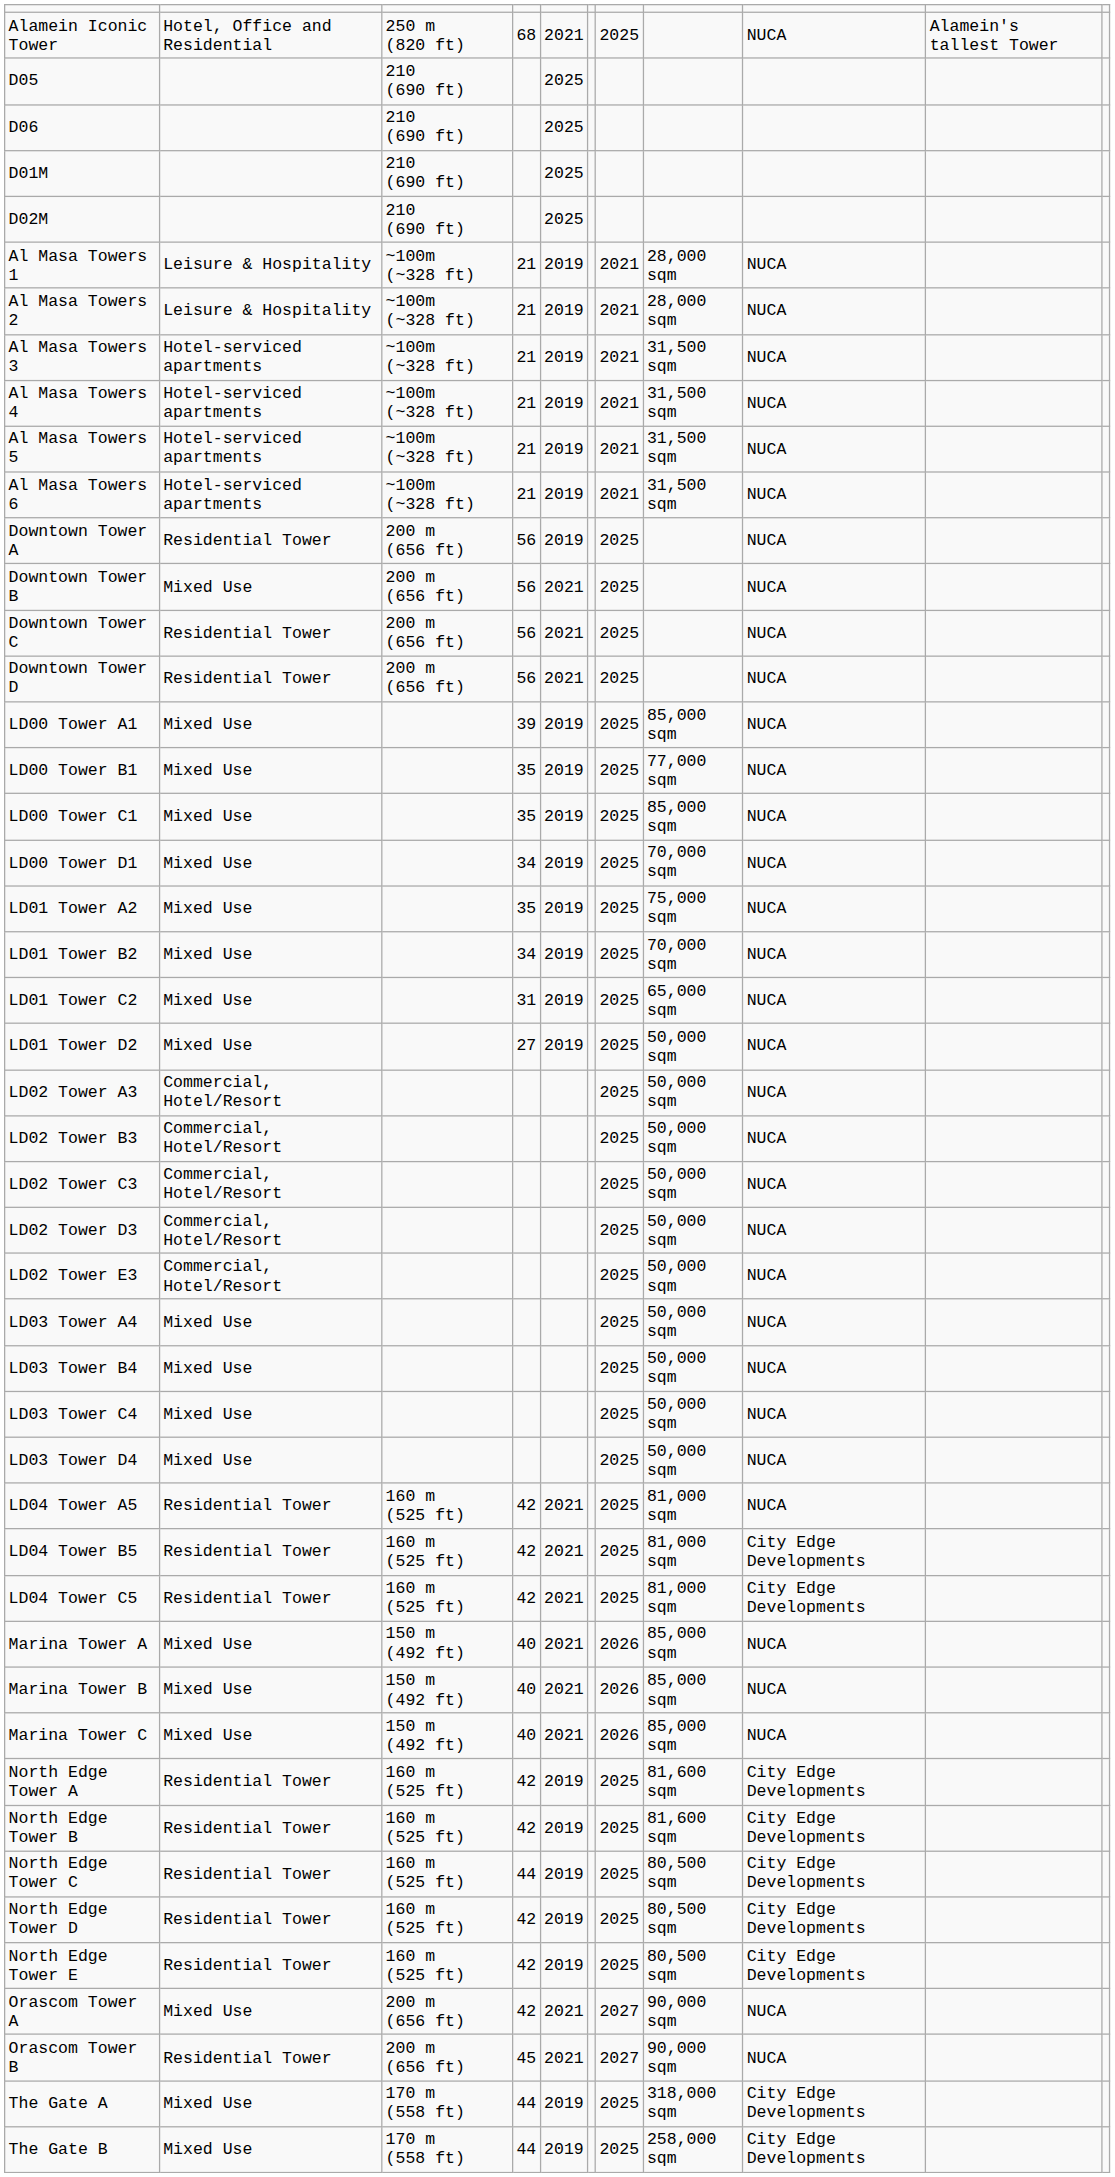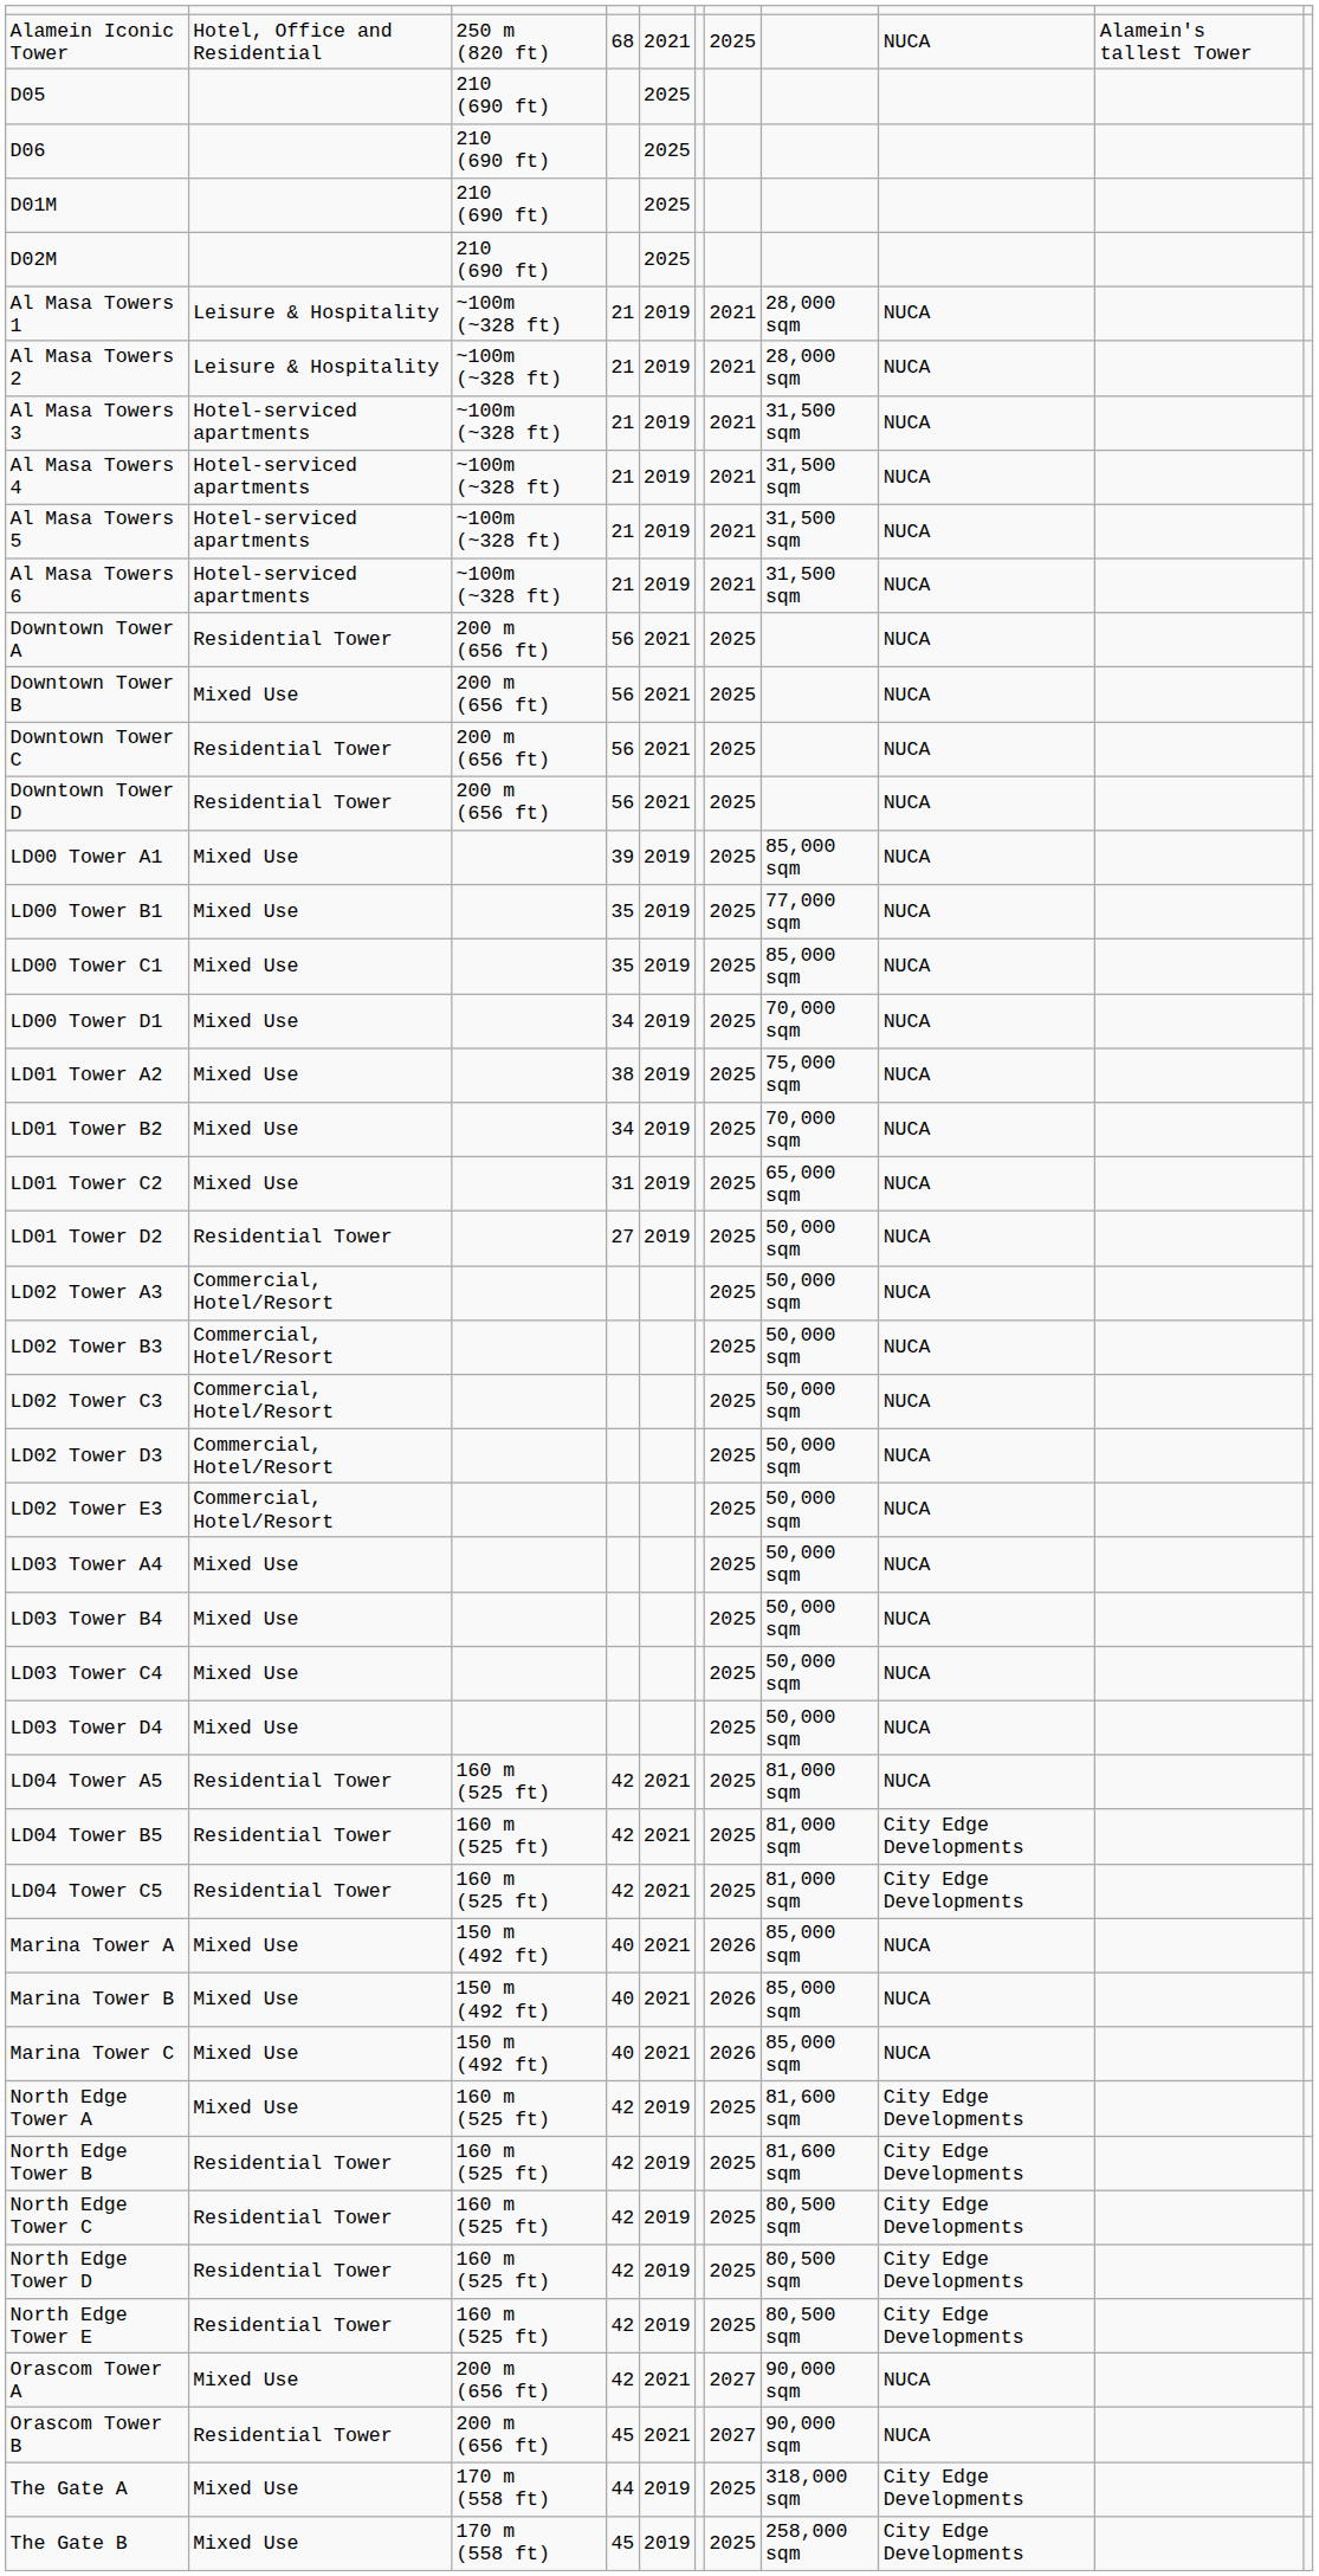 <table class="wikitable sortable">
 <tr>
 <td></td>
 <td></td>
 <td></td>
 <td></td>
 <td></td>
 <td></td>
 <td></td>
 <td></td>
 <td></td>
 <td></td>
 <td></td>
 </tr>
 <tr>
 <td>Alamein Iconic Tower</td>
 <td>Hotel, Office and Residential</td>
 <td>250 m (820 ft)</td>
 <td>68</td>
 <td>2021</td>
 <td></td>
 <td>2025</td>
 <td></td>
 <td>NUCA</td>
 <td>Alamein's tallest Tower</td>
 <td></td>
 </tr>
 <tr>
 <td>D05</td>
 <td></td>
 <td>210<br>(690 ft)</td>
 <td></td>
 <td>2025</td>
 <td></td>
 <td></td>
 <td></td>
 <td></td>
 <td></td>
 <td></td>
 </tr>
 <tr>
 <td>D06</td>
 <td></td>
 <td>210<br>(690 ft)</td>
 <td></td>
 <td>2025</td>
 <td></td>
 <td></td>
 <td></td>
 <td></td>
 <td></td>
 <td></td>
 </tr>
 <tr>
 <td>D01M</td>
 <td></td>
 <td>210<br>(690 ft)</td>
 <td></td>
 <td>2025</td>
 <td></td>
 <td></td>
 <td></td>
 <td></td>
 <td></td>
 <td></td>
 </tr>
 <tr>
 <td>D02M</td>
 <td></td>
 <td>210<br>(690 ft)</td>
 <td></td>
 <td>2025</td>
 <td></td>
 <td></td>
 <td></td>
 <td></td>
 <td></td>
 <td></td>
 </tr>
 <tr>
 <td>Al Masa Towers 1 </td>
 <td>Leisure & Hospitality</td>
 <td>~100m (~328 ft)</td>
 <td>21</td>
 <td>2019</td>
 <td></td>
 <td>2021</td>
 <td>28,000 sqm</td>
 <td>NUCA</td>
 <td></td>
 <td></td>
 </tr>
 <tr>
 <td>Al Masa Towers 2 </td>
 <td>Leisure & Hospitality</td>
 <td>~100m (~328 ft)</td>
 <td>21</td>
 <td>2019</td>
 <td></td>
 <td>2021</td>
 <td>28,000 sqm</td>
 <td>NUCA</td>
 <td></td>
 <td></td>
 </tr>
 <tr>
 <td>Al Masa Towers 3</td>
 <td>Hotel-serviced apartments</td>
 <td>~100m (~328 ft)</td>
 <td>21</td>
 <td>2019</td>
 <td></td>
 <td>2021</td>
 <td>31,500 sqm</td>
 <td>NUCA</td>
 <td></td>
 <td></td>
 </tr>
 <tr>
 <td>Al Masa Towers 4 </td>
 <td>Hotel-serviced apartments</td>
 <td>~100m (~328 ft)</td>
 <td>21</td>
 <td>2019</td>
 <td></td>
 <td>2021</td>
 <td>31,500 sqm</td>
 <td>NUCA</td>
 <td></td>
 <td></td>
 </tr>
 <tr>
 <td>Al Masa Towers 5 </td>
 <td>Hotel-serviced apartments</td>
 <td>~100m (~328 ft)</td>
 <td>21</td>
 <td>2019</td>
 <td></td>
 <td>2021</td>
 <td>31,500 sqm</td>
 <td>NUCA</td>
 <td></td>
 <td></td>
 </tr>
 <tr>
 <td>Al Masa Towers 6 </td>
 <td>Hotel-serviced apartments</td>
 <td>~100m (~328 ft)</td>
 <td>21</td>
 <td>2019</td>
 <td></td>
 <td>2021</td>
 <td>31,500 sqm</td>
 <td>NUCA</td>
 <td></td>
 <td></td>
 </tr>
 <tr>
 <td>Downtown Tower A</td>
 <td>Residential Tower</td>
 <td>200 m (656 ft)</td>
 <td>56</td>
-<td>2019</td>
+<td>2021</td>
 <td></td>
 <td>2025</td>
 <td></td>
 <td>NUCA</td>
 <td></td>
 <td></td>
 </tr>
 <tr>
 <td>Downtown Tower B</td>
 <td>Mixed Use</td>
 <td>200 m (656 ft)</td>
 <td>56</td>
 <td>2021</td>
 <td></td>
 <td>2025</td>
 <td></td>
 <td>NUCA</td>
 <td></td>
 <td></td>
 </tr>
 <tr>
 <td>Downtown Tower C</td>
 <td>Residential Tower</td>
 <td>200 m (656 ft)</td>
 <td>56</td>
 <td>2021</td>
 <td></td>
 <td>2025</td>
 <td></td>
 <td>NUCA</td>
 <td></td>
 <td></td>
 </tr>
 <tr>
 <td>Downtown Tower D</td>
 <td>Residential Tower</td>
 <td>200 m (656 ft)</td>
 <td>56</td>
 <td>2021</td>
 <td></td>
 <td>2025</td>
 <td></td>
 <td>NUCA</td>
 <td></td>
 <td></td>
 </tr>
 <tr>
 <td>LD00 Tower A1 </td>
 <td>Mixed Use</td>
 <td></td>
 <td>39</td>
 <td>2019</td>
 <td></td>
 <td>2025</td>
 <td>85,000 sqm</td>
 <td>NUCA</td>
 <td></td>
 <td></td>
 </tr>
 <tr>
 <td>LD00 Tower B1 </td>
 <td>Mixed Use</td>
 <td></td>
 <td>35</td>
 <td>2019</td>
 <td></td>
 <td>2025</td>
 <td>77,000 sqm</td>
 <td>NUCA</td>
 <td></td>
 <td></td>
 </tr>
 <tr>
 <td>LD00 Tower C1 </td>
 <td>Mixed Use</td>
 <td></td>
 <td>35</td>
 <td>2019</td>
 <td></td>
 <td>2025</td>
 <td>85,000 sqm</td>
 <td>NUCA</td>
 <td></td>
 <td></td>
 </tr>
 <tr>
 <td>LD00 Tower D1 </td>
 <td>Mixed Use</td>
 <td></td>
 <td>34</td>
 <td>2019</td>
 <td></td>
 <td>2025</td>
 <td>70,000 sqm</td>
 <td>NUCA</td>
 <td></td>
 <td></td>
 </tr>
 <tr>
 <td>LD01 Tower A2 </td>
 <td>Mixed Use</td>
 <td></td>
-<td>35</td>
+<td>38</td>
 <td>2019</td>
 <td></td>
 <td>2025</td>
 <td>75,000 sqm</td>
 <td>NUCA</td>
 <td></td>
 <td></td>
 </tr>
 <tr>
 <td>LD01 Tower B2 </td>
 <td>Mixed Use</td>
 <td></td>
 <td>34</td>
 <td>2019</td>
 <td></td>
 <td>2025</td>
 <td>70,000 sqm</td>
 <td>NUCA</td>
 <td></td>
 <td></td>
 </tr>
 <tr>
 <td>LD01 Tower C2 </td>
 <td>Mixed Use</td>
 <td></td>
 <td>31</td>
 <td>2019</td>
 <td></td>
 <td>2025</td>
 <td>65,000 sqm</td>
 <td>NUCA</td>
 <td></td>
 <td></td>
 </tr>
 <tr>
 <td>LD01 Tower D2 </td>
-<td>Mixed Use</td>
+<td>Residential Tower</td>
 <td></td>
 <td>27</td>
 <td>2019</td>
 <td></td>
 <td>2025</td>
 <td>50,000 sqm</td>
 <td>NUCA</td>
 <td></td>
 <td></td>
 </tr>
 <tr>
 <td>LD02 Tower A3 </td>
 <td>Commercial, Hotel/Resort</td>
 <td></td>
 <td></td>
 <td></td>
 <td></td>
 <td>2025</td>
 <td>50,000 sqm</td>
 <td>NUCA</td>
 <td></td>
 <td></td>
 </tr>
 <tr>
 <td>LD02 Tower B3 </td>
 <td>Commercial, Hotel/Resort</td>
 <td></td>
 <td></td>
 <td></td>
 <td></td>
 <td>2025</td>
 <td>50,000 sqm</td>
 <td>NUCA</td>
 <td></td>
 <td></td>
 </tr>
 <tr>
 <td>LD02 Tower C3 </td>
 <td>Commercial, Hotel/Resort</td>
 <td></td>
 <td></td>
 <td></td>
 <td></td>
 <td>2025</td>
 <td>50,000 sqm</td>
 <td>NUCA</td>
 <td></td>
 <td></td>
 </tr>
 <tr>
 <td>LD02 Tower D3 </td>
 <td>Commercial, Hotel/Resort</td>
 <td></td>
 <td></td>
 <td></td>
 <td></td>
 <td>2025</td>
 <td>50,000 sqm</td>
 <td>NUCA</td>
 <td></td>
 <td></td>
 </tr>
 <tr>
 <td>LD02 Tower E3 </td>
 <td>Commercial, Hotel/Resort</td>
 <td></td>
 <td></td>
 <td></td>
 <td></td>
 <td>2025</td>
 <td>50,000 sqm</td>
 <td>NUCA</td>
 <td></td>
 <td></td>
 </tr>
 <tr>
 <td>LD03 Tower A4 </td>
 <td>Mixed Use</td>
 <td></td>
 <td></td>
 <td></td>
 <td></td>
 <td>2025</td>
 <td>50,000 sqm</td>
 <td>NUCA</td>
 <td></td>
 <td></td>
 </tr>
 <tr>
 <td>LD03 Tower B4 </td>
 <td>Mixed Use</td>
 <td></td>
 <td></td>
 <td></td>
 <td></td>
 <td>2025</td>
 <td>50,000 sqm</td>
 <td>NUCA</td>
 <td></td>
 <td></td>
 </tr>
 <tr>
 <td>LD03 Tower C4 </td>
 <td>Mixed Use</td>
 <td></td>
 <td></td>
 <td></td>
 <td></td>
 <td>2025</td>
 <td>50,000 sqm</td>
 <td>NUCA</td>
 <td></td>
 <td></td>
 </tr>
 <tr>
 <td>LD03 Tower D4 </td>
 <td>Mixed Use</td>
 <td></td>
 <td></td>
 <td></td>
 <td></td>
 <td>2025</td>
 <td>50,000 sqm</td>
 <td>NUCA</td>
 <td></td>
 <td></td>
 </tr>
 <tr>
 <td>LD04 Tower A5</td>
 <td>Residential Tower</td>
 <td>160 m (525 ft)</td>
 <td>42</td>
 <td>2021</td>
 <td></td>
 <td>2025</td>
 <td>81,000 sqm</td>
 <td>NUCA</td>
 <td></td>
 <td></td>
 </tr>
 <tr>
 <td>LD04 Tower B5</td>
 <td>Residential Tower</td>
 <td>160 m (525 ft)</td>
 <td>42</td>
 <td>2021</td>
 <td></td>
 <td>2025</td>
 <td>81,000 sqm</td>
 <td>City Edge Developments</td>
 <td></td>
 <td></td>
 </tr>
 <tr>
 <td>LD04 Tower C5</td>
 <td>Residential Tower</td>
 <td>160 m (525 ft)</td>
 <td>42</td>
 <td>2021</td>
 <td></td>
 <td>2025</td>
 <td>81,000 sqm</td>
 <td>City Edge Developments</td>
 <td></td>
 <td></td>
 </tr>
 <tr>
 <td>Marina Tower A</td>
 <td>Mixed Use</td>
 <td>150 m (492 ft)</td>
 <td>40</td>
 <td>2021</td>
 <td></td>
 <td>2026</td>
 <td>85,000 sqm</td>
 <td>NUCA</td>
 <td></td>
 <td></td>
 </tr>
 <tr>
 <td>Marina Tower B</td>
 <td>Mixed Use</td>
 <td>150 m (492 ft)</td>
 <td>40</td>
 <td>2021</td>
 <td></td>
 <td>2026</td>
 <td>85,000 sqm</td>
 <td>NUCA</td>
 <td></td>
 <td></td>
 </tr>
 <tr>
 <td>Marina Tower C</td>
 <td>Mixed Use</td>
 <td>150 m (492 ft)</td>
 <td>40</td>
 <td>2021</td>
 <td></td>
 <td>2026</td>
 <td>85,000 sqm</td>
 <td>NUCA</td>
 <td></td>
 <td></td>
 </tr>
 <tr>
 <td>North Edge Tower A</td>
-<td>Residential Tower</td>
+<td>Mixed Use</td>
 <td>160 m (525 ft)</td>
 <td>42</td>
 <td>2019</td>
 <td></td>
 <td>2025</td>
 <td>81,600 sqm</td>
 <td>City Edge Developments</td>
 <td></td>
 <td></td>
 </tr>
 <tr>
 <td>North Edge Tower B</td>
 <td>Residential Tower</td>
 <td>160 m (525 ft)</td>
 <td>42</td>
 <td>2019</td>
 <td></td>
 <td>2025</td>
 <td>81,600 sqm</td>
 <td>City Edge Developments</td>
 <td></td>
 <td></td>
 </tr>
 <tr>
 <td>North Edge Tower C</td>
 <td>Residential Tower</td>
 <td>160 m (525 ft)</td>
-<td>44</td>
+<td>42</td>
 <td>2019</td>
 <td></td>
 <td>2025</td>
 <td>80,500 sqm</td>
 <td>City Edge Developments</td>
 <td></td>
 <td></td>
 </tr>
 <tr>
 <td>North Edge Tower D</td>
 <td>Residential Tower</td>
 <td>160 m (525 ft)</td>
 <td>42</td>
 <td>2019</td>
 <td></td>
 <td>2025</td>
 <td>80,500 sqm</td>
 <td>City Edge Developments</td>
 <td></td>
 <td></td>
 </tr>
 <tr>
 <td>North Edge Tower E</td>
 <td>Residential Tower</td>
 <td>160 m (525 ft)</td>
 <td>42</td>
 <td>2019</td>
 <td></td>
 <td>2025</td>
 <td>80,500 sqm</td>
 <td>City Edge Developments</td>
 <td></td>
 <td></td>
 </tr>
 <tr>
 <td>Orascom Tower A</td>
 <td>Mixed Use</td>
 <td>200 m (656 ft)</td>
 <td>42</td>
 <td>2021</td>
 <td></td>
 <td>2027</td>
 <td>90,000 sqm</td>
 <td>NUCA</td>
 <td></td>
 <td></td>
 </tr>
 <tr>
 <td>Orascom Tower B</td>
 <td>Residential Tower</td>
 <td>200 m (656 ft)</td>
 <td>45</td>
 <td>2021</td>
 <td></td>
 <td>2027</td>
 <td>90,000 sqm</td>
 <td>NUCA</td>
 <td></td>
 <td></td>
 </tr>
 <tr>
 <td>The Gate A</td>
 <td>Mixed Use</td>
 <td>170 m (558 ft)</td>
 <td>44</td>
 <td>2019</td>
 <td></td>
 <td>2025</td>
 <td>318,000 sqm</td>
 <td>City Edge Developments</td>
 <td></td>
 <td></td>
 </tr>
 <tr>
 <td>The Gate B</td>
 <td>Mixed Use</td>
 <td>170 m (558 ft)</td>
-<td>44</td>
+<td>45</td>
 <td>2019</td>
 <td></td>
 <td>2025</td>
 <td>258,000 sqm</td>
 <td>City Edge Developments</td>
 <td></td>
 <td></td>
 </tr>
 </table>
